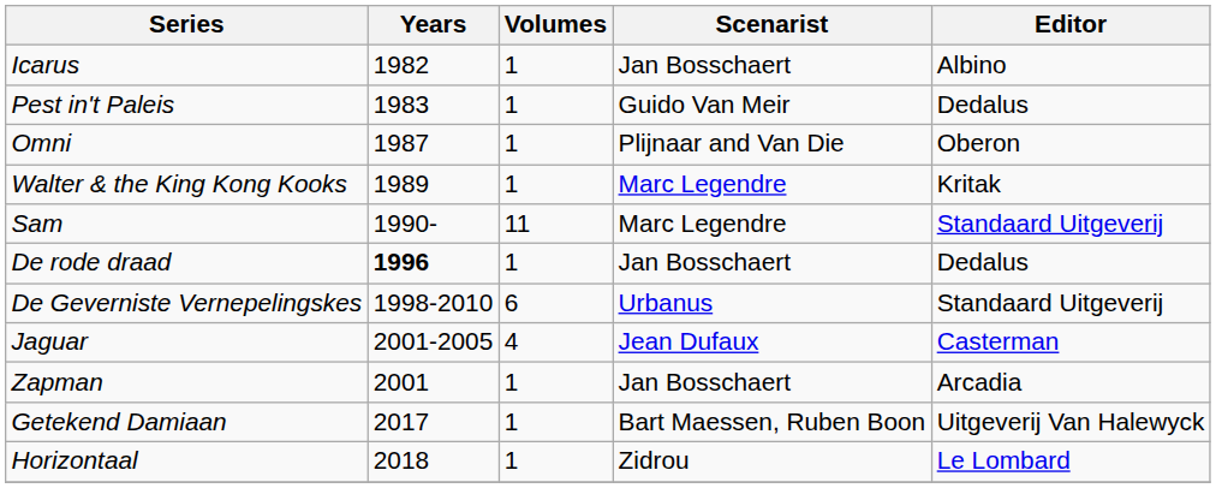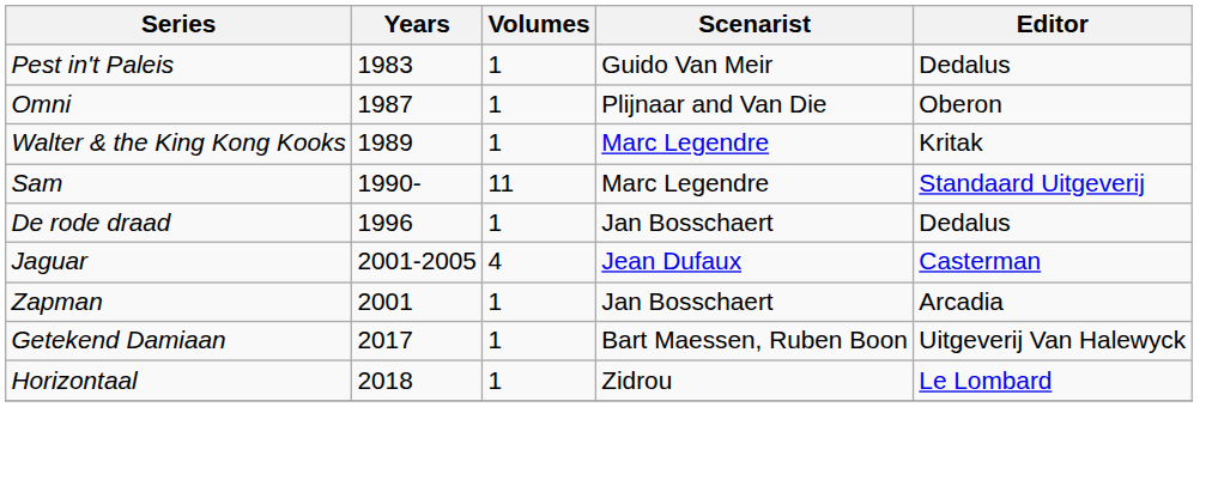 <table class="wikitable" id="noveltable" border="1">
 <tr>
 <th>Series</th>
 <th>Years</th>
 <th>Volumes</th>
 <th>Scenarist</th>
 <th>Editor</th>
-</tr>
-<tr align="left">
-<td><em>Icarus</em></td>
-<td>1982</td>
-<td>1</td>
-<td>Jan Bosschaert</td>
-<td>Albino</td>
 </tr>
 <tr>
 <td><em>Pest in't Paleis</em></td>
 <td>1983</td>
 <td>1</td>
 <td>Guido Van Meir</td>
 <td>Dedalus</td>
 </tr>
 <tr>
 <td><em>Omni</em></td>
 <td>1987</td>
 <td>1</td>
 <td>Plijnaar and Van Die</td>
 <td>Oberon</td>
 </tr>
 <tr>
 <td><em>Walter & the King Kong Kooks</em></td>
 <td>1989</td>
 <td>1</td>
 <td><a href='#'>Marc Legendre</a></td>
 <td>Kritak</td>
 </tr>
 <tr>
 <td><em>Sam</em></td>
 <td>1990-</td>
 <td>11</td>
 <td>Marc Legendre</td>
 <td><a href='#'>Standaard Uitgeverij</a></td>
 </tr>
 <tr>
 <td><em>De rode draad</em></td>
-<td><strong>1996</strong></td>
+<td>1996</td>
 <td>1</td>
 <td>Jan Bosschaert</td>
 <td>Dedalus</td>
-</tr>
-<tr>
-<td><em>De Geverniste Vernepelingskes</em></td>
-<td>1998-2010</td>
-<td>6</td>
-<td><a href='#'>Urbanus</a></td>
-<td>Standaard Uitgeverij</td>
 </tr>
 <tr>
 <td><em>Jaguar</em></td>
 <td>2001-2005</td>
 <td>4</td>
 <td><a href='#'>Jean Dufaux</a></td>
 <td><a href='#'>Casterman</a></td>
 </tr>
 <tr>
 <td><em>Zapman</em></td>
 <td>2001</td>
 <td>1</td>
 <td>Jan Bosschaert</td>
 <td>Arcadia</td>
 </tr>
 <tr>
 <td><em>Getekend Damiaan</em></td>
 <td>2017</td>
 <td>1</td>
 <td>Bart Maessen, Ruben Boon</td>
 <td>Uitgeverij Van Halewyck</td>
 </tr>
 <tr>
 <td><em>Horizontaal</em></td>
 <td>2018</td>
 <td>1</td>
 <td>Zidrou</td>
 <td><a href='#'>Le Lombard</a></td>
 </tr>
 <tr>
 </tr>
 </table>
